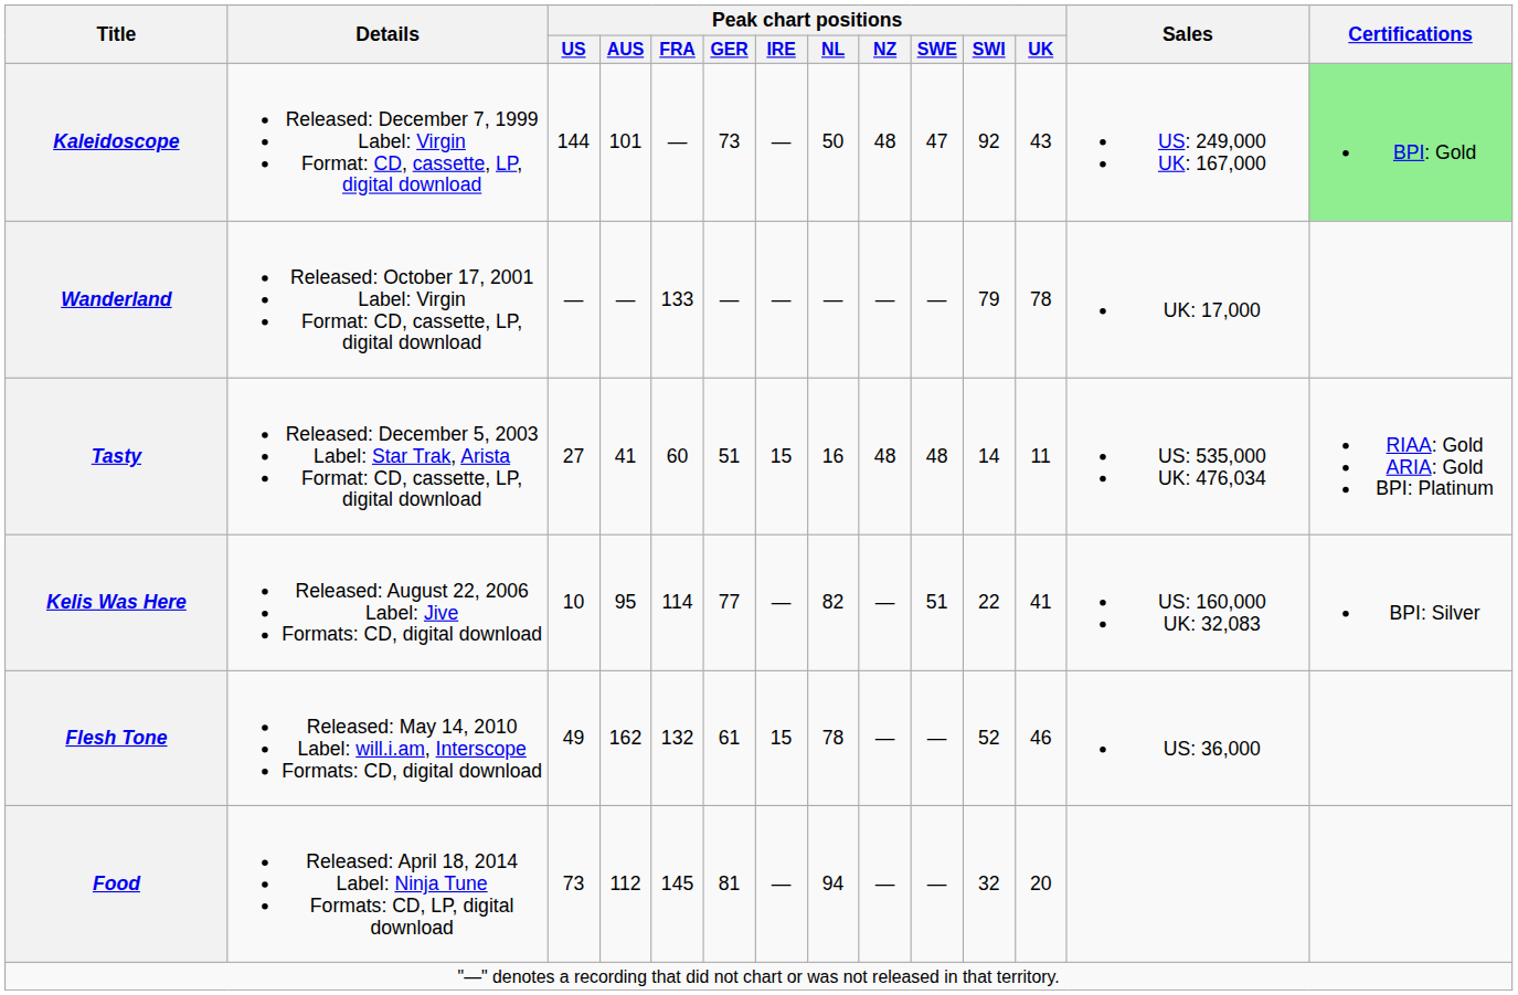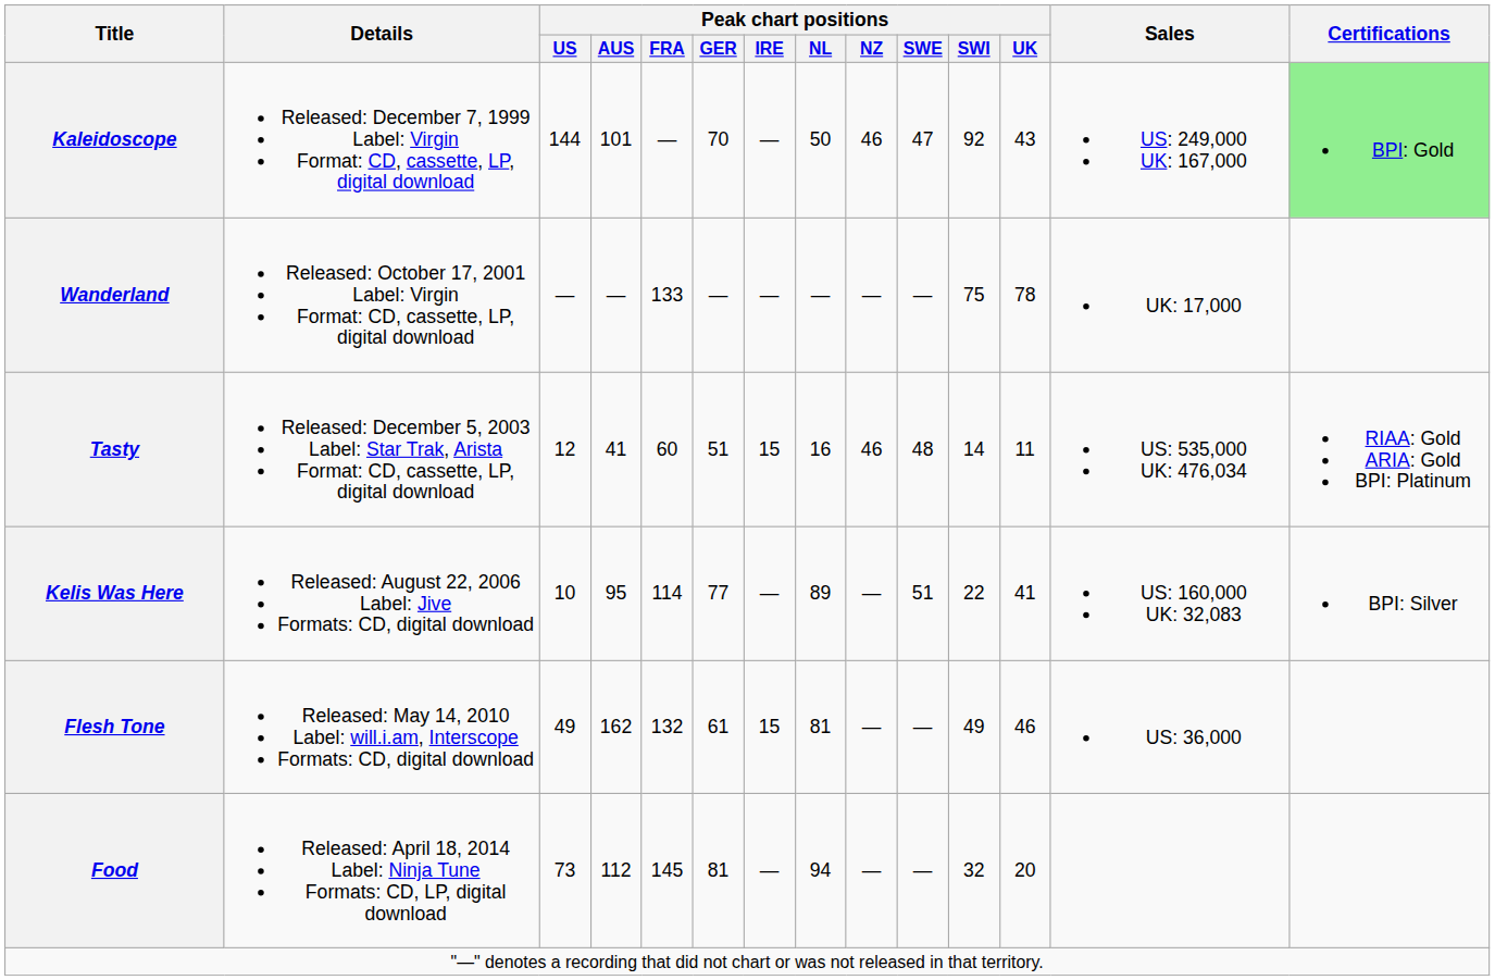 <table class="wikitable plainrowheaders" style="text-align:center;">
 <tr>
 <th scope="col" rowspan="2" style="width:11em;">Title</th>
 <th scope="col" rowspan="2" style="width:16em;">Details</th>
 <th scope="col" colspan="10">Peak chart positions</th>
 <th scope="col" rowspan="2" style="width:12em;">Sales</th>
 <th scope="col" rowspan="2" style="width:10em;"><a href='#'>Certifications</a></th>
 </tr>
 <tr>
 <th scope="col" style="width:2.5em;font-size:90%;"><a href='#'>US</a><br></th>
 <th scope="col" style="width:2.5em;font-size:90%;"><a href='#'>AUS</a><br></th>
 <th scope="col" style="width:2.5em;font-size:90%;"><a href='#'>FRA</a><br></th>
 <th scope="col" style="width:2.5em;font-size:90%;"><a href='#'>GER</a><br></th>
 <th scope="col" style="width:2.5em;font-size:90%;"><a href='#'>IRE</a><br></th>
 <th scope="col" style="width:2.5em;font-size:90%;"><a href='#'>NL</a><br></th>
 <th scope="col" style="width:2.5em;font-size:90%;"><a href='#'>NZ</a><br></th>
 <th scope="col" style="width:2.5em;font-size:90%;"><a href='#'>SWE</a><br></th>
 <th scope="col" style="width:2.5em;font-size:90%;"><a href='#'>SWI</a><br></th>
 <th scope="col" style="width:2.5em;font-size:90%;"><a href='#'>UK</a><br></th>
 </tr>
 <tr>
 <th scope="row"><em><a href='#'>Kaleidoscope</a></em></th>
 <td><br><ul><li>Released: December 7, 1999</li><li>Label: <a href='#'>Virgin</a></li><li>Format: <a href='#'>CD</a>, <a href='#'>cassette</a>, <a href='#'>LP</a>, <a href='#'>digital download</a></li></ul></td>
 <td>144</td>
 <td>101</td>
 <td>—</td>
-<td>73</td>
+<td>70</td>
 <td>—</td>
 <td>50</td>
-<td>48</td>
+<td>46</td>
 <td>47</td>
 <td>92</td>
 <td>43</td>
 <td><br><ul><li><a href='#'>US</a>: 249,000</li><li><a href='#'>UK</a>: 167,000</li></ul></td>
 <td style="background: lightgreen;"><br><ul><li><a href='#'>BPI</a>: Gold</li></ul></td>
 </tr>
 <tr>
 <th scope="row"><em><a href='#'>Wanderland</a></em></th>
 <td><br><ul><li>Released: October 17, 2001</li><li>Label: Virgin</li><li>Format: CD, cassette, LP, digital download</li></ul></td>
 <td>—</td>
 <td>—</td>
 <td>133</td>
 <td>—</td>
 <td>—</td>
 <td>—</td>
 <td>—</td>
 <td>—</td>
-<td>79</td>
+<td>75</td>
 <td>78</td>
 <td><br><ul><li>UK: 17,000</li></ul></td>
 <td></td>
 </tr>
 <tr>
 <th scope="row"><em><a href='#'>Tasty</a></em></th>
 <td><br><ul><li>Released: December 5, 2003</li><li>Label: <a href='#'>Star Trak</a>, <a href='#'>Arista</a></li><li>Format: CD, cassette, LP, digital download</li></ul></td>
-<td>27</td>
+<td>12</td>
 <td>41</td>
 <td>60</td>
 <td>51</td>
 <td>15</td>
 <td>16</td>
-<td>48</td>
+<td>46</td>
 <td>48</td>
 <td>14</td>
 <td>11</td>
 <td><br><ul><li>US: 535,000</li><li>UK: 476,034</li></ul></td>
 <td><br><ul><li><a href='#'>RIAA</a>: Gold</li><li><a href='#'>ARIA</a>: Gold</li><li>BPI: Platinum</li></ul></td>
 </tr>
 <tr>
 <th scope="row"><em><a href='#'>Kelis Was Here</a></em></th>
 <td><br><ul><li>Released: August 22, 2006</li><li>Label: <a href='#'>Jive</a></li><li>Formats: CD, digital download</li></ul></td>
 <td>10</td>
 <td>95</td>
 <td>114</td>
 <td>77</td>
 <td>—</td>
-<td>82</td>
+<td>89</td>
 <td>—</td>
 <td>51</td>
 <td>22</td>
 <td>41</td>
 <td><br><ul><li>US: 160,000</li><li>UK: 32,083</li></ul></td>
 <td><br><ul><li>BPI: Silver</li></ul></td>
 </tr>
 <tr>
 <th scope="row"><em><a href='#'>Flesh Tone</a></em></th>
 <td><br><ul><li>Released: May 14, 2010</li><li>Label: <a href='#'>will.i.am</a>, <a href='#'>Interscope</a></li><li>Formats: CD, digital download</li></ul></td>
 <td>49</td>
 <td>162</td>
 <td>132</td>
 <td>61</td>
 <td>15</td>
-<td>78</td>
+<td>81</td>
 <td>—</td>
 <td>—</td>
-<td>52</td>
+<td>49</td>
 <td>46</td>
 <td><br><ul><li>US: 36,000</li></ul></td>
 <td></td>
 </tr>
 <tr>
 <th scope="row"><em><a href='#'>Food</a></em></th>
 <td><br><ul><li>Released: April 18, 2014</li><li>Label: <a href='#'>Ninja Tune</a></li><li>Formats: CD, LP, digital download</li></ul></td>
 <td>73</td>
 <td>112</td>
 <td>145</td>
 <td>81</td>
 <td>—</td>
 <td>94</td>
 <td>—</td>
 <td>—</td>
 <td>32</td>
 <td>20</td>
 <td></td>
 <td></td>
 </tr>
 <tr>
 <td colspan="14" style="font-size:90%">"—" denotes a recording that did not chart or was not released in that territory.</td>
 </tr>
 </table>
